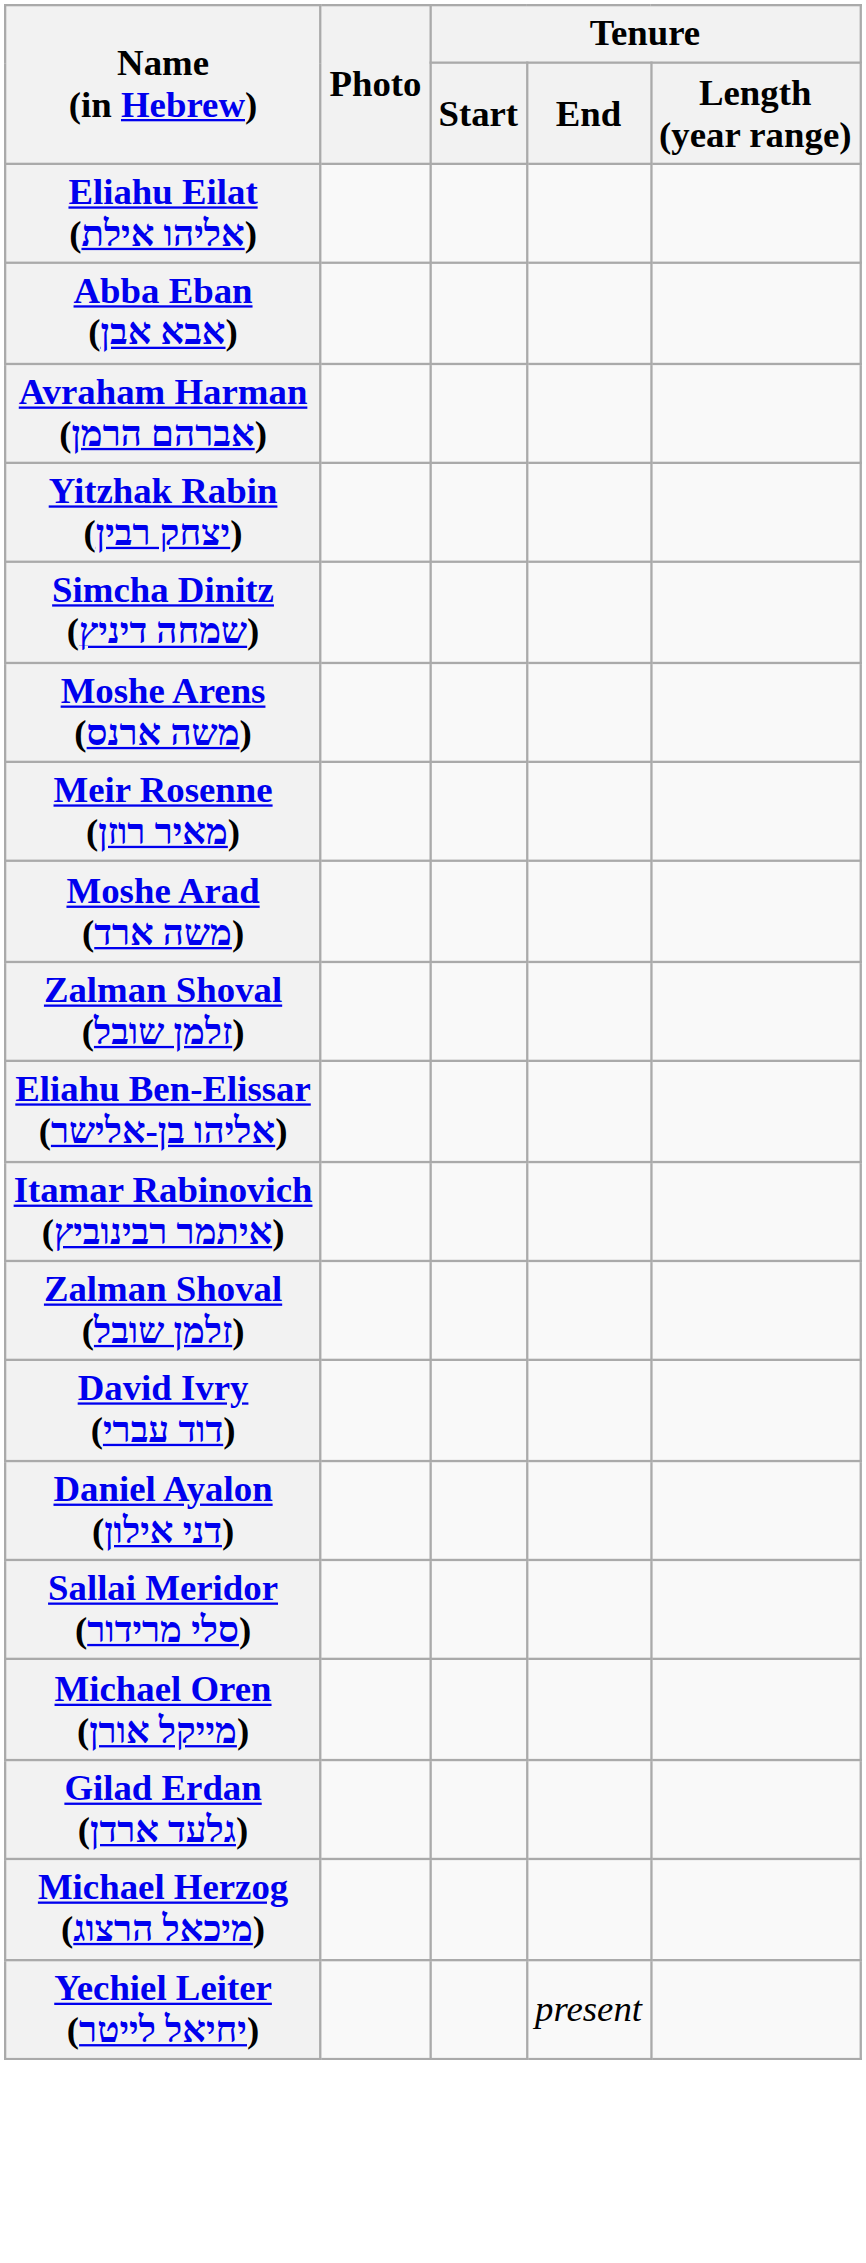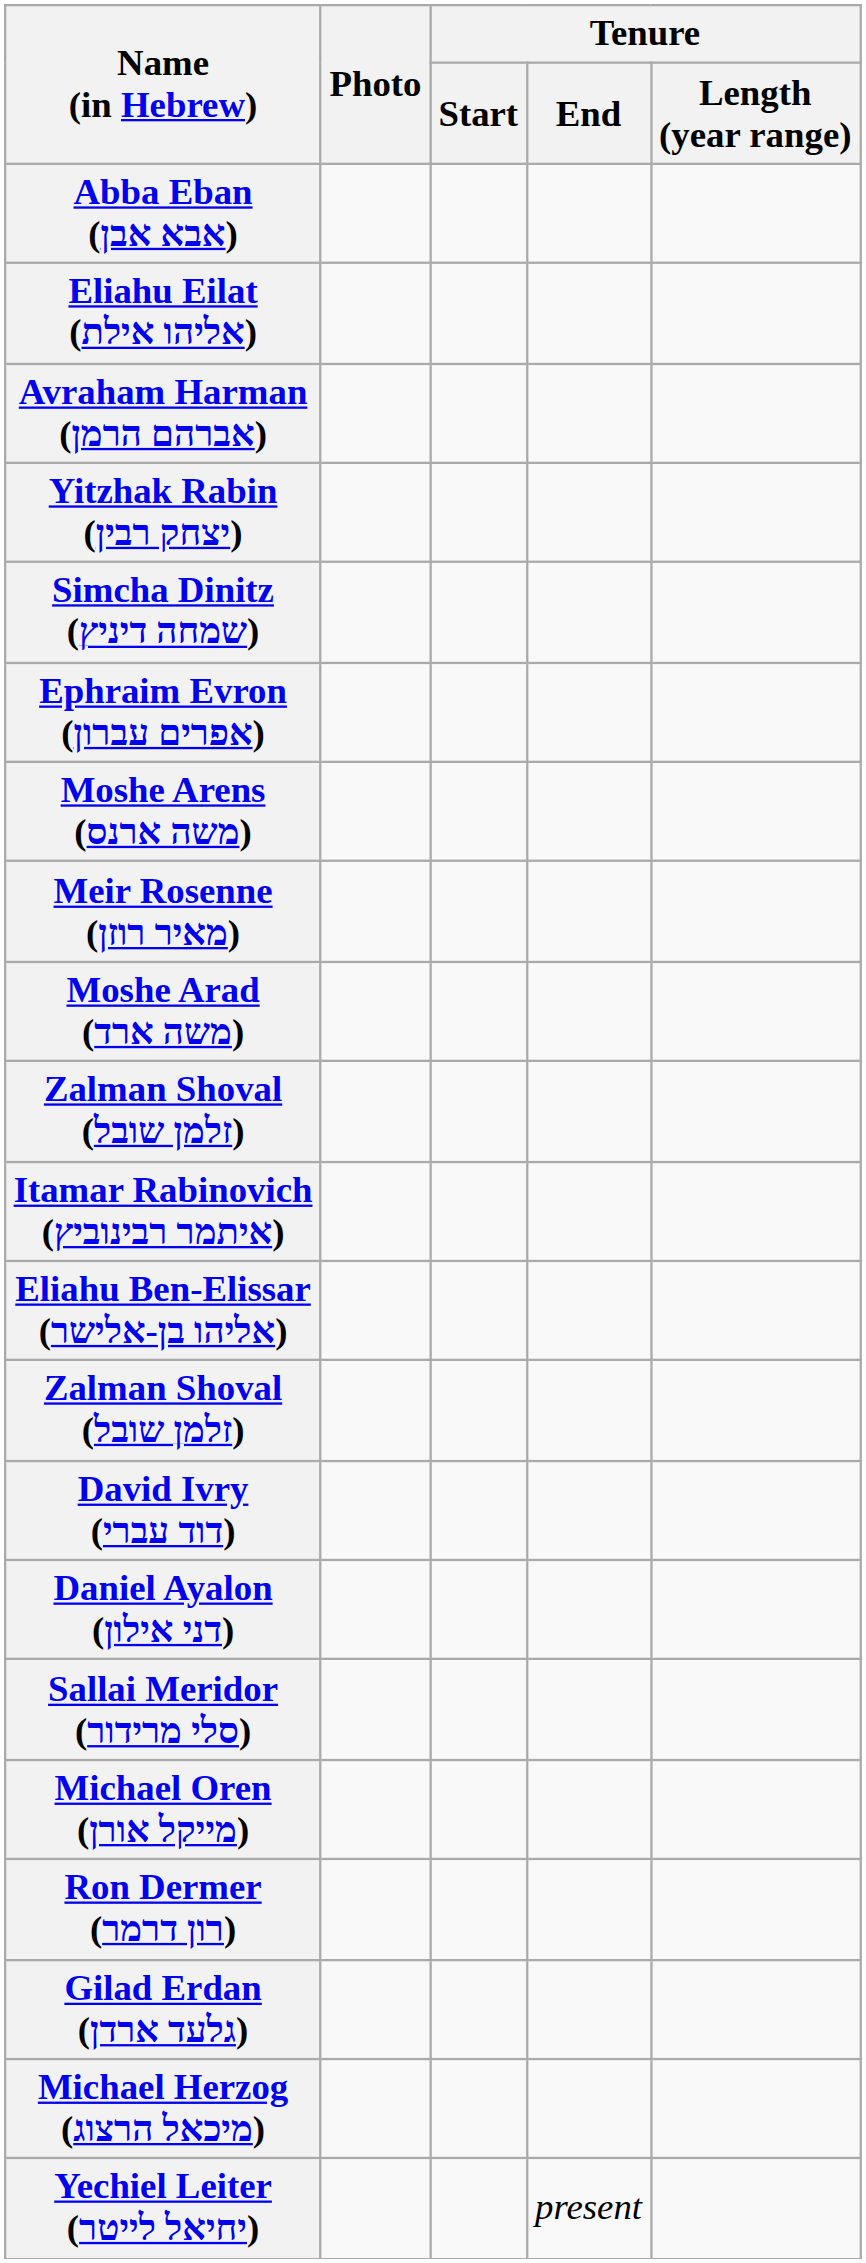 <table class="wikitable sortable" id="Table of ambassadors">
 <tr>
 <th scope="col" rowspan=2>Name<br>(in <a href='#'>Hebrew</a>)</th>
 <th scope="col" class="unsortable" rowspan=2>Photo<br></th>
 <th scope="colgroup" colspan=3>Tenure</th>
 </tr>
 <tr>
 <th scope="col">Start</th>
 <th scope="col">End</th>
 <th scope="col">Length<br>(year range)</th>
 </tr>
 <tr>
-<th scope="row" align="left" rowspan="1"><a href='#'>Eliahu Eilat</a><br>(<a href='#'>אליהו אילת</a>)</th>
+<th scope="row" align="left" rowspan="1"><a href='#'>Abba Eban</a><br>(<a href='#'>אבא אבן</a>)</th>
 <td align=center rowspan="1"></td>
 <td align=left rowspan="1"></td>
 <td align=left rowspan="1"></td>
 <td align=left rowspan="1"></td>
 </tr>
 <tr>
-<th scope="row" align="left" rowspan="1"><a href='#'>Abba Eban</a><br>(<a href='#'>אבא אבן</a>)</th>
+<th scope="row" align="left" rowspan="1"><a href='#'>Eliahu Eilat</a><br>(<a href='#'>אליהו אילת</a>)</th>
 <td align=center rowspan="1"></td>
 <td align=left rowspan="1"></td>
 <td align=left rowspan="1"></td>
 <td align=left rowspan="1"></td>
 </tr>
 <tr>
 <th scope="row" align="left" rowspan="1"><a href='#'>Avraham Harman</a><br>(<a href='#'>אברהם הרמן</a>)</th>
 <td align=center rowspan="1"></td>
 <td align=left rowspan="1"></td>
 <td align=left rowspan="1"></td>
 <td align=left rowspan="1"></td>
 </tr>
 <tr>
 <th scope="row" align="left" rowspan="1"><a href='#'>Yitzhak Rabin</a><br>(<a href='#'>יצחק רבין</a>)</th>
 <td align=center rowspan="1"></td>
 <td align=left rowspan="1"></td>
 <td align=left rowspan="1"></td>
 <td align=left rowspan="1"></td>
 </tr>
 <tr>
 <th scope="row" align="left" rowspan="1"><a href='#'>Simcha Dinitz</a><br>(<a href='#'>שמחה דיניץ</a>)</th>
+<td align=center rowspan="1"></td>
+<td align=left rowspan="1"></td>
+<td align=left rowspan="1"></td>
+<td align=left rowspan="1"></td>
+</tr>
+<tr>
+<th scope="row" align="left" rowspan="1"><a href='#'>Ephraim Evron</a><br>(<a href='#'>אפרים עברון</a>)</th>
 <td align=center rowspan="1"></td>
 <td align=left rowspan="1"></td>
 <td align=left rowspan="1"></td>
 <td align=left rowspan="1"></td>
 </tr>
 <tr>
 <th scope="row" align="left" rowspan="1"><a href='#'>Moshe Arens</a><br>(<a href='#'>משה ארנס</a>)</th>
 <td align=center rowspan="1"></td>
 <td align=left rowspan="1"></td>
 <td align=left rowspan="1"></td>
 <td align=left rowspan="1"></td>
 </tr>
 <tr>
 <th scope="row" align="left" rowspan="1"><a href='#'>Meir Rosenne</a><br>(<a href='#'>מאיר רוזן</a>)</th>
 <td align=center rowspan="1"></td>
 <td align=left rowspan="1"></td>
 <td align=left rowspan="1"></td>
 <td align=left rowspan="1"></td>
 </tr>
 <tr>
 <th scope="row" align="left" rowspan="1"><a href='#'>Moshe Arad</a><br>(<a href='#'>משה ארד</a>)</th>
 <td align=center rowspan="1"></td>
 <td align=left rowspan="1"></td>
 <td align=left rowspan="1"></td>
 <td align=left rowspan="1"></td>
 </tr>
 <tr>
 <th scope="row" align="left" rowspan="1"><a href='#'>Zalman Shoval</a><br>(<a href='#'>זלמן שובל</a>)</th>
 <td align=center rowspan="1"></td>
 <td align=left rowspan="1"></td>
 <td align=left rowspan="1"></td>
 <td align=left rowspan="1"></td>
 </tr>
 <tr>
-<th scope="row" align="left" rowspan="1"><a href='#'>Eliahu Ben-Elissar</a><br>(<a href='#'>אליהו בן-אלישר</a>)</th>
+<th scope="row" align="left" rowspan="1"><a href='#'>Itamar Rabinovich</a><br>(<a href='#'>איתמר רבינוביץ</a>)</th>
 <td align=center rowspan="1"></td>
 <td align=left rowspan="1"></td>
 <td align=left rowspan="1"></td>
 <td align=left rowspan="1"></td>
 </tr>
 <tr>
-<th scope="row" align="left" rowspan="1"><a href='#'>Itamar Rabinovich</a><br>(<a href='#'>איתמר רבינוביץ</a>)</th>
+<th scope="row" align="left" rowspan="1"><a href='#'>Eliahu Ben-Elissar</a><br>(<a href='#'>אליהו בן-אלישר</a>)</th>
 <td align=center rowspan="1"></td>
 <td align=left rowspan="1"></td>
 <td align=left rowspan="1"></td>
 <td align=left rowspan="1"></td>
 </tr>
 <tr>
 <th scope="row" align="left" rowspan="1"><a href='#'>Zalman Shoval</a><br>(<a href='#'>זלמן שובל</a>)</th>
 <td align=center rowspan="1"></td>
 <td align=left rowspan="1"></td>
 <td align=left rowspan="1"></td>
 <td align=left rowspan="1"></td>
 </tr>
 <tr>
 <th scope="row" align="left" rowspan="1"><a href='#'>David Ivry</a><br>(<a href='#'>דוד עברי</a>)</th>
 <td align=center rowspan="1"></td>
 <td align=left rowspan="1"></td>
 <td align=left rowspan="1"></td>
 <td align=left rowspan="1"></td>
 </tr>
 <tr>
 <th scope="row" align="left" rowspan="1"><a href='#'>Daniel Ayalon</a><br>(<a href='#'>דני אילון</a>)</th>
 <td align=center rowspan="1"></td>
 <td align=left rowspan="1"></td>
 <td align=left rowspan="1"></td>
 <td align=left rowspan="1"></td>
 </tr>
 <tr>
 <th scope="row" align="left" rowspan="1"><a href='#'>Sallai Meridor</a><br>(<a href='#'>סלי מרידור</a>)</th>
 <td align=center rowspan="1"></td>
 <td align=left rowspan="1"></td>
 <td align=left rowspan="1"></td>
 <td align=left rowspan="1"></td>
 </tr>
 <tr>
 <th scope="row" align="left" rowspan="1"><a href='#'>Michael Oren</a><br>(<a href='#'>מייקל אורן</a>)</th>
 <td align=center rowspan="1"></td>
 <td align=left rowspan="1"></td>
 <td align=left rowspan="1"></td>
 <td align=left rowspan="1"></td>
 </tr>
 <tr>
+<th scope="row" align="left" rowspan="1"><a href='#'>Ron Dermer</a><br>(<a href='#'>רון דרמר</a>)</th>
+<td align=center rowspan="1"></td>
+<td align=left rowspan="1"></td>
+<td align=left rowspan="1"></td>
+<td align=left rowspan="1"></td>
+</tr>
+<tr>
 <th scope="row" align="left" rowspan="1"><a href='#'>Gilad Erdan</a><br>(<a href='#'>גלעד ארדן</a>)</th>
 <td align=center rowspan="1"></td>
 <td align=left rowspan="1"></td>
 <td align=left rowspan="1"></td>
 <td align=left rowspan="1"></td>
 </tr>
 <tr>
 <th scope="row" align="left" rowspan="1"><a href='#'>Michael Herzog</a><br>(<a href='#'>מיכאל הרצוג</a>)</th>
 <td align=center rowspan="1"></td>
 <td align=left rowspan="1"></td>
 <td align=left rowspan="1"></td>
 <td align=left rowspan="1"></td>
 </tr>
 <tr>
 <th scope="row" align="left" rowspan="1"><a href='#'>Yechiel Leiter</a><br>(<a href='#'>יחיאל לייטר</a>)</th>
 <td align=center rowspan="1"></td>
 <td align=left rowspan="1"></td>
 <td align=left rowspan="1"><em>present</em></td>
 <td align=left rowspan="1"></td>
 </tr>
 </table>
